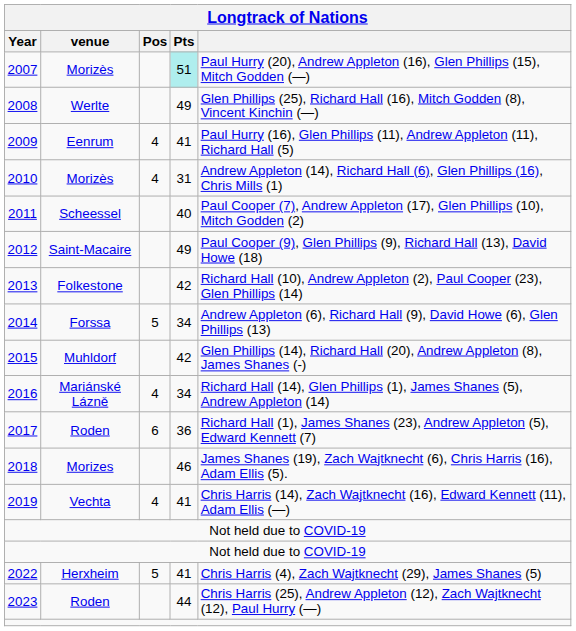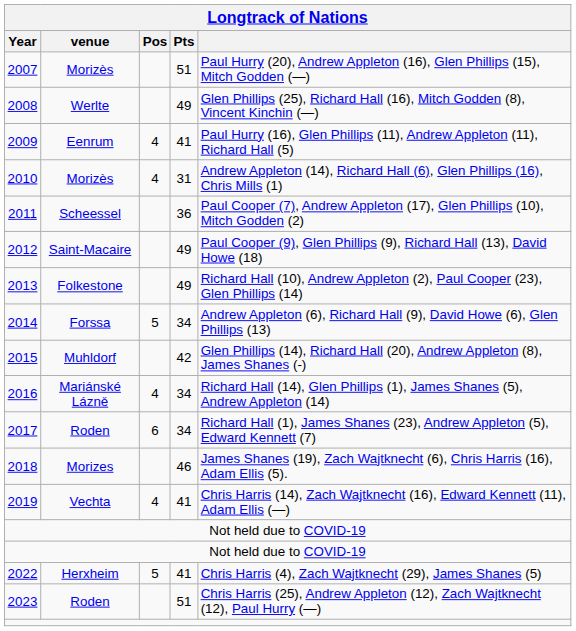 <table class=wikitable style="font-size: 90%;">
 <tr>
 <th colspan=5><big><a href='#'>Longtrack of Nations</a></big></th>
 </tr>
 <tr>
 <th>Year</th>
 <th>venue</th>
 <th>Pos</th>
 <th>Pts</th>
 <th></th>
 </tr>
 <tr align=center>
 <td><a href='#'>2007</a> </td>
 <td><a href='#'>Morizès</a></td>
 <td></td>
-<td style="background: paleturquoise;">51</td>
+<td>51</td>
 <td align=left><a href='#'>Paul Hurry</a> (20), <a href='#'>Andrew Appleton</a> (16), <a href='#'>Glen Phillips</a> (15), <a href='#'>Mitch Godden</a> (—)</td>
 </tr>
 <tr align=center>
 <td><a href='#'>2008</a> </td>
 <td><a href='#'>Werlte</a></td>
 <td></td>
 <td>49</td>
 <td align=left><a href='#'>Glen Phillips</a> (25), <a href='#'>Richard Hall</a> (16), <a href='#'>Mitch Godden</a> (8), <a href='#'>Vincent Kinchin</a> (—)</td>
 </tr>
 <tr align=center>
 <td><a href='#'>2009</a> </td>
 <td><a href='#'>Eenrum</a></td>
 <td>4</td>
 <td>41</td>
 <td align=left><a href='#'>Paul Hurry</a> (16), <a href='#'>Glen Phillips</a> (11), <a href='#'>Andrew Appleton</a> (11), <a href='#'>Richard Hall</a> (5)</td>
 </tr>
 <tr align=center>
 <td><a href='#'>2010</a> </td>
 <td><a href='#'>Morizès</a></td>
 <td>4</td>
 <td>31</td>
 <td align=left><a href='#'>Andrew Appleton</a> (14), <a href='#'>Richard Hall (6)</a>, <a href='#'>Glen Phillips (16)</a>, <a href='#'>Chris Mills</a> (1)</td>
 </tr>
 <tr align=center>
 <td><a href='#'>2011</a> </td>
 <td><a href='#'>Scheessel</a></td>
 <td></td>
-<td>40</td>
+<td>36</td>
 <td align=left><a href='#'>Paul Cooper (7)</a>, <a href='#'>Andrew Appleton</a> (17), <a href='#'>Glen Phillips</a> (10), <a href='#'>Mitch Godden</a> (2)</td>
 </tr>
 <tr align=center>
 <td><a href='#'>2012</a> </td>
 <td><a href='#'>Saint-Macaire</a></td>
 <td></td>
 <td>49</td>
 <td align=left><a href='#'>Paul Cooper (9)</a>, <a href='#'>Glen Phillips</a> (9), <a href='#'>Richard Hall</a> (13), <a href='#'>David Howe</a> (18)</td>
 </tr>
 <tr align=center>
 <td><a href='#'>2013</a> </td>
 <td><a href='#'>Folkestone</a></td>
 <td></td>
-<td>42</td>
+<td>49</td>
 <td align=left><a href='#'>Richard Hall</a> (10), <a href='#'>Andrew Appleton</a> (2), <a href='#'>Paul Cooper</a> (23), <a href='#'>Glen Phillips</a> (14)</td>
 </tr>
 <tr align=center>
 <td><a href='#'>2014</a> </td>
 <td><a href='#'>Forssa</a></td>
 <td>5</td>
 <td>34</td>
 <td align=left><a href='#'>Andrew Appleton</a> (6), <a href='#'>Richard Hall</a> (9), <a href='#'>David Howe</a> (6), <a href='#'>Glen Phillips</a> (13)</td>
 </tr>
 <tr align=center>
 <td><a href='#'>2015</a> </td>
 <td><a href='#'>Muhldorf</a></td>
 <td></td>
 <td>42</td>
 <td align=left><a href='#'>Glen Phillips</a> (14), <a href='#'>Richard Hall</a> (20), <a href='#'>Andrew Appleton</a> (8), <a href='#'>James Shanes</a> (-)</td>
 </tr>
 <tr align=center>
 <td><a href='#'>2016</a> </td>
 <td><a href='#'>Mariánské Lázně</a></td>
 <td>4</td>
 <td>34</td>
 <td align=left><a href='#'>Richard Hall</a> (14), <a href='#'>Glen Phillips</a> (1), <a href='#'>James Shanes</a> (5), <a href='#'>Andrew Appleton</a> (14)</td>
 </tr>
 <tr align=center>
 <td><a href='#'>2017</a> </td>
 <td><a href='#'>Roden</a></td>
 <td>6</td>
-<td>36</td>
+<td>34</td>
 <td align=left><a href='#'>Richard Hall</a> (1), <a href='#'>James Shanes</a> (23), <a href='#'>Andrew Appleton</a> (5), <a href='#'>Edward Kennett</a> (7)</td>
 </tr>
 <tr align=center>
 <td><a href='#'>2018</a> </td>
 <td><a href='#'>Morizes</a></td>
 <td></td>
 <td>46</td>
 <td align=left><a href='#'>James Shanes</a> (19), <a href='#'>Zach Wajtknecht</a> (6), <a href='#'>Chris Harris</a> (16), <a href='#'>Adam Ellis</a> (5).</td>
 </tr>
 <tr align=center>
 <td><a href='#'>2019</a> </td>
 <td><a href='#'>Vechta</a></td>
 <td>4</td>
 <td>41</td>
 <td align=left><a href='#'>Chris Harris</a> (14), <a href='#'>Zach Wajtknecht</a> (16), <a href='#'>Edward Kennett</a> (11), <a href='#'>Adam Ellis</a> (—)</td>
 </tr>
 <tr align=center>
 <td colspan=5>Not held due to <a href='#'>COVID-19</a></td>
 </tr>
 <tr align=center>
 <td colspan=5>Not held due to <a href='#'>COVID-19</a></td>
 </tr>
 <tr align=center>
 <td><a href='#'>2022</a> </td>
 <td><a href='#'>Herxheim</a></td>
 <td>5</td>
 <td>41</td>
 <td align=left><a href='#'>Chris Harris</a> (4), <a href='#'>Zach Wajtknecht</a> (29), <a href='#'>James Shanes</a> (5)</td>
 </tr>
 <tr align=center>
 <td><a href='#'>2023</a> </td>
 <td><a href='#'>Roden</a></td>
 <td></td>
-<td>44</td>
+<td>51</td>
 <td align=left><a href='#'>Chris Harris</a> (25), <a href='#'>Andrew Appleton</a> (12), <a href='#'>Zach Wajtknecht</a> (12), <a href='#'>Paul Hurry</a> (—)</td>
 </tr>
 <tr align=center>
 <td colspan=5></td>
 </tr>
 </table>
